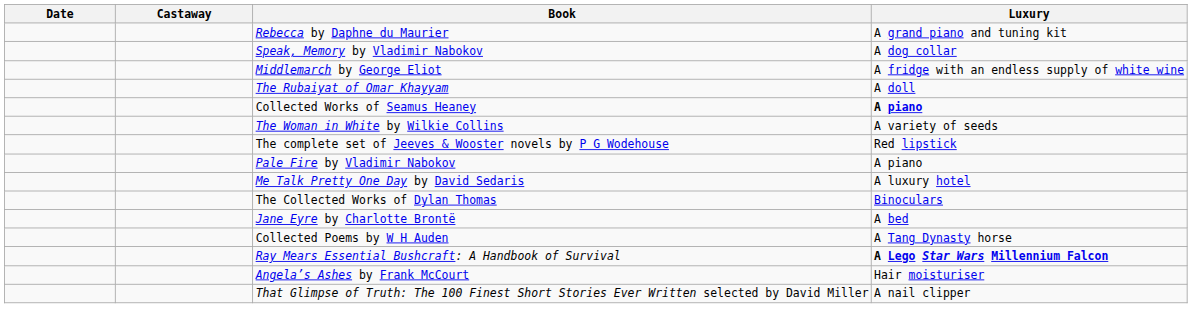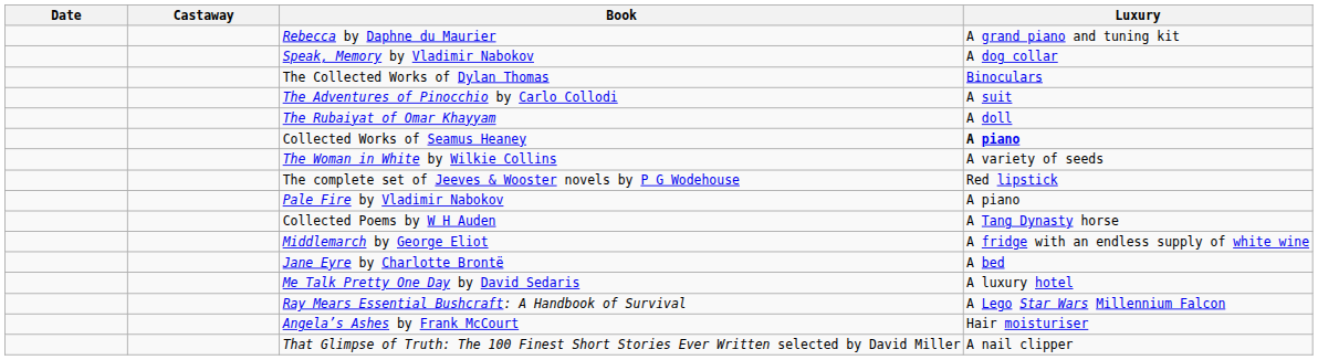 <table class="wikitable sortable">
 <tr>
 <th style="width:120px;">Date</th>
 <th style="width:150px;">Castaway</th>
 <th>Book</th>
 <th>Luxury</th>
 </tr>
 <tr>
 <td></td>
 <td></td>
 <td><em><a href='#'>Rebecca</a></em> by <a href='#'>Daphne du Maurier</a></td>
 <td>A <a href='#'>grand piano</a> and tuning kit</td>
 </tr>
 <tr>
 <td></td>
 <td></td>
 <td><em><a href='#'>Speak, Memory</a></em> by <a href='#'>Vladimir Nabokov</a></td>
 <td>A <a href='#'>dog collar</a></td>
 </tr>
 <tr>
 <td></td>
 <td></td>
-<td><em><a href='#'>Middlemarch</a></em> by <a href='#'>George Eliot</a></td>
-<td>A <a href='#'>fridge</a> with an endless supply of <a href='#'>white wine</a></td>
+<td>The Collected Works of <a href='#'>Dylan Thomas</a></td>
+<td><a href='#'>Binoculars</a></td>
+</tr>
+<tr>
+<td></td>
+<td></td>
+<td><em><a href='#'>The Adventures of Pinocchio</a></em> by <a href='#'>Carlo Collodi</a></td>
+<td>A <a href='#'>suit</a></td>
 </tr>
 <tr>
 <td></td>
 <td></td>
 <td><em><a href='#'>The Rubaiyat of Omar Khayyam</a></em></td>
 <td>A <a href='#'>doll</a></td>
 </tr>
 <tr>
 <td></td>
 <td></td>
 <td>Collected Works of <a href='#'>Seamus Heaney</a></td>
 <td><strong>A <a href='#'>piano</a></strong></td>
 </tr>
 <tr>
 <td></td>
 <td></td>
 <td><em><a href='#'>The Woman in White</a></em> by <a href='#'>Wilkie Collins</a></td>
 <td>A variety of seeds</td>
 </tr>
 <tr>
 <td></td>
 <td></td>
 <td>The complete set of <a href='#'>Jeeves & Wooster</a> novels by <a href='#'>P G Wodehouse</a></td>
 <td>Red <a href='#'>lipstick</a></td>
 </tr>
 <tr>
 <td></td>
 <td></td>
 <td><em><a href='#'>Pale Fire</a></em> by <a href='#'>Vladimir Nabokov</a></td>
 <td>A piano</td>
 </tr>
 <tr>
 <td></td>
 <td></td>
-<td><em><a href='#'>Me Talk Pretty One Day</a></em> by <a href='#'>David Sedaris</a></td>
-<td>A luxury <a href='#'>hotel</a></td>
+<td>Collected Poems by <a href='#'>W H Auden</a></td>
+<td>A <a href='#'>Tang Dynasty</a> horse</td>
 </tr>
 <tr>
 <td></td>
 <td></td>
-<td>The Collected Works of <a href='#'>Dylan Thomas</a></td>
-<td><a href='#'>Binoculars</a></td>
+<td><em><a href='#'>Middlemarch</a></em> by <a href='#'>George Eliot</a></td>
+<td>A <a href='#'>fridge</a> with an endless supply of <a href='#'>white wine</a></td>
 </tr>
 <tr>
 <td></td>
 <td></td>
 <td><em><a href='#'>Jane Eyre</a></em> by <a href='#'>Charlotte Brontë</a></td>
 <td>A <a href='#'>bed</a></td>
 </tr>
 <tr>
 <td></td>
 <td></td>
-<td>Collected Poems by <a href='#'>W H Auden</a></td>
-<td>A <a href='#'>Tang Dynasty</a> horse</td>
+<td><em><a href='#'>Me Talk Pretty One Day</a></em> by <a href='#'>David Sedaris</a></td>
+<td>A luxury <a href='#'>hotel</a></td>
 </tr>
 <tr>
 <td></td>
 <td></td>
 <td><em><a href='#'>Ray Mears Essential Bushcraft</a>: A Handbook of Survival</em></td>
-<td><strong>A <a href='#'>Lego</a> <em><a href='#'>Star Wars</a></em> <a href='#'>Millennium Falcon</a></strong></td>
+<td>A <a href='#'>Lego</a> <em><a href='#'>Star Wars</a></em> <a href='#'>Millennium Falcon</a></td>
 </tr>
 <tr>
 <td></td>
 <td></td>
 <td><em><a href='#'>Angela’s Ashes</a></em> by <a href='#'>Frank McCourt</a></td>
 <td>Hair <a href='#'>moisturiser</a></td>
 </tr>
 <tr>
 <td></td>
 <td></td>
 <td><em>That Glimpse of Truth: The 100 Finest Short Stories Ever Written</em> selected by David Miller</td>
 <td>A nail clipper</td>
 </tr>
 </table>
